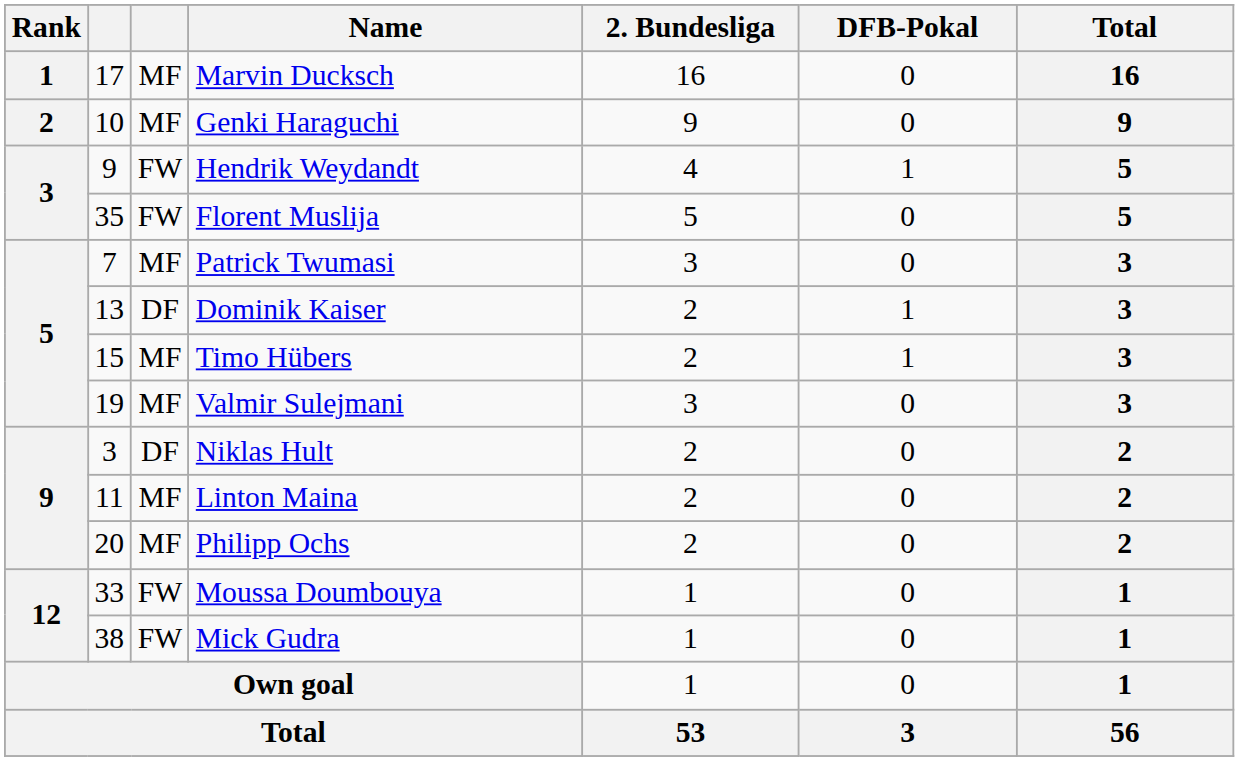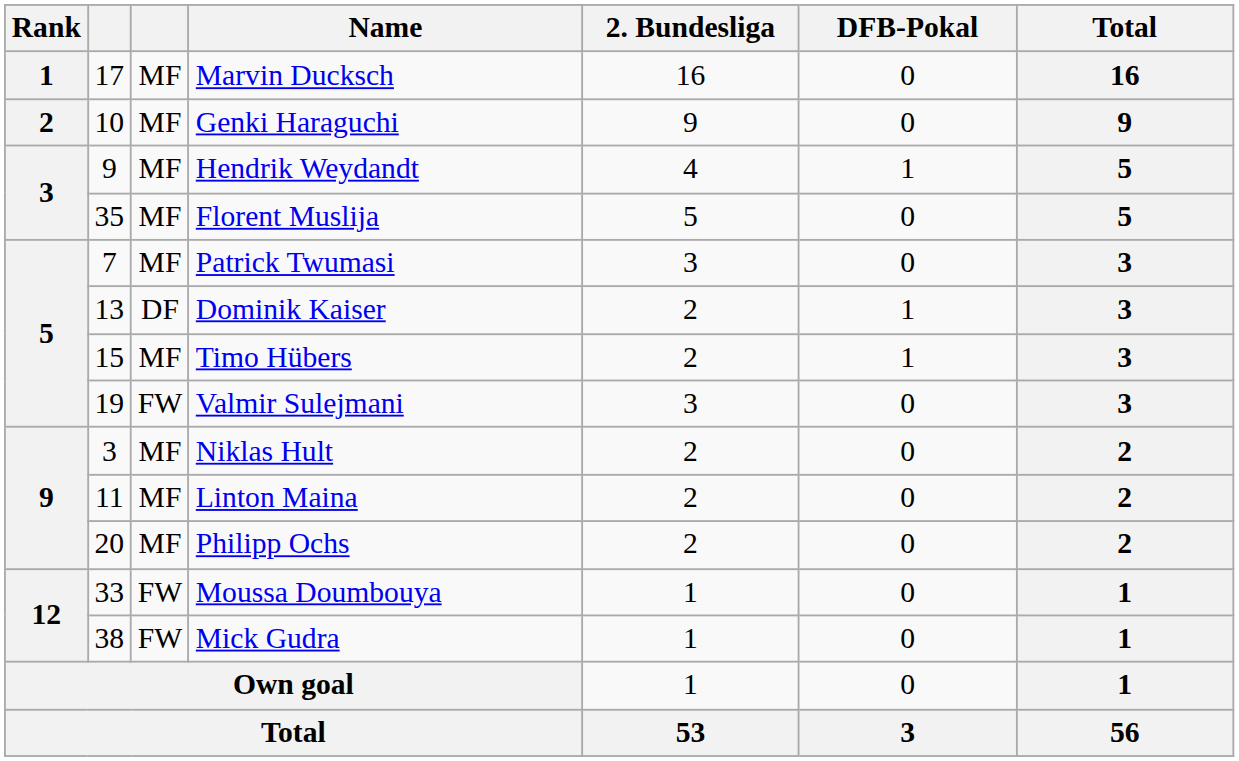 <table class="wikitable" style="text-align:center;">
 <tr>
 <th>Rank</th>
 <th width=15></th>
 <th width=15></th>
 <th width=205>Name</th>
 <th width=110>2. Bundesliga</th>
 <th width=110>DFB-Pokal</th>
 <th width=110>Total</th>
 </tr>
 <tr>
 <th>1</th>
 <td>17</td>
 <td>MF</td>
 <td align="left"> <a href='#'>Marvin Ducksch</a></td>
 <td>16</td>
 <td>0</td>
 <th>16</th>
 </tr>
 <tr>
 <th>2</th>
 <td>10</td>
 <td>MF</td>
 <td align="left"> <a href='#'>Genki Haraguchi</a></td>
 <td>9</td>
 <td>0</td>
 <th>9</th>
 </tr>
 <tr>
 <th rowspan=2>3</th>
 <td>9</td>
-<td>FW</td>
+<td>MF</td>
 <td align="left"> <a href='#'>Hendrik Weydandt</a></td>
 <td>4</td>
 <td>1</td>
 <th>5</th>
 </tr>
 <tr>
 <td>35</td>
-<td>FW</td>
+<td>MF</td>
 <td align="left"> <a href='#'>Florent Muslija</a></td>
 <td>5</td>
 <td>0</td>
 <th>5</th>
 </tr>
 <tr>
 <th rowspan=4>5</th>
 <td>7</td>
 <td>MF</td>
 <td align="left"> <a href='#'>Patrick Twumasi</a></td>
 <td>3</td>
 <td>0</td>
 <th>3</th>
 </tr>
 <tr>
 <td>13</td>
 <td>DF</td>
 <td align="left"> <a href='#'>Dominik Kaiser</a></td>
 <td>2</td>
 <td>1</td>
 <th>3</th>
 </tr>
 <tr>
 <td>15</td>
 <td>MF</td>
 <td align="left"> <a href='#'>Timo Hübers</a></td>
 <td>2</td>
 <td>1</td>
 <th>3</th>
 </tr>
 <tr>
 <td>19</td>
-<td>MF</td>
+<td>FW</td>
 <td align="left"> <a href='#'>Valmir Sulejmani</a></td>
 <td>3</td>
 <td>0</td>
 <th>3</th>
 </tr>
 <tr>
 <th rowspan=3>9</th>
 <td>3</td>
-<td>DF</td>
+<td>MF</td>
 <td align="left"> <a href='#'>Niklas Hult</a></td>
 <td>2</td>
 <td>0</td>
 <th>2</th>
 </tr>
 <tr>
 <td>11</td>
 <td>MF</td>
 <td align="left"> <a href='#'>Linton Maina</a></td>
 <td>2</td>
 <td>0</td>
 <th>2</th>
 </tr>
 <tr>
 <td>20</td>
 <td>MF</td>
 <td align="left"> <a href='#'>Philipp Ochs</a></td>
 <td>2</td>
 <td>0</td>
 <th>2</th>
 </tr>
 <tr>
 <th rowspan=2>12</th>
 <td>33</td>
 <td>FW</td>
 <td align="left"> <a href='#'>Moussa Doumbouya</a></td>
 <td>1</td>
 <td>0</td>
 <th>1</th>
 </tr>
 <tr>
 <td>38</td>
 <td>FW</td>
 <td align="left"> <a href='#'>Mick Gudra</a></td>
 <td>1</td>
 <td>0</td>
 <th>1</th>
 </tr>
 <tr>
 <th colspan=4>Own goal</th>
 <td>1</td>
 <td>0</td>
 <th>1</th>
 </tr>
 <tr>
 <th colspan=4>Total</th>
 <th>53</th>
 <th>3</th>
 <th>56</th>
 </tr>
 </table>
